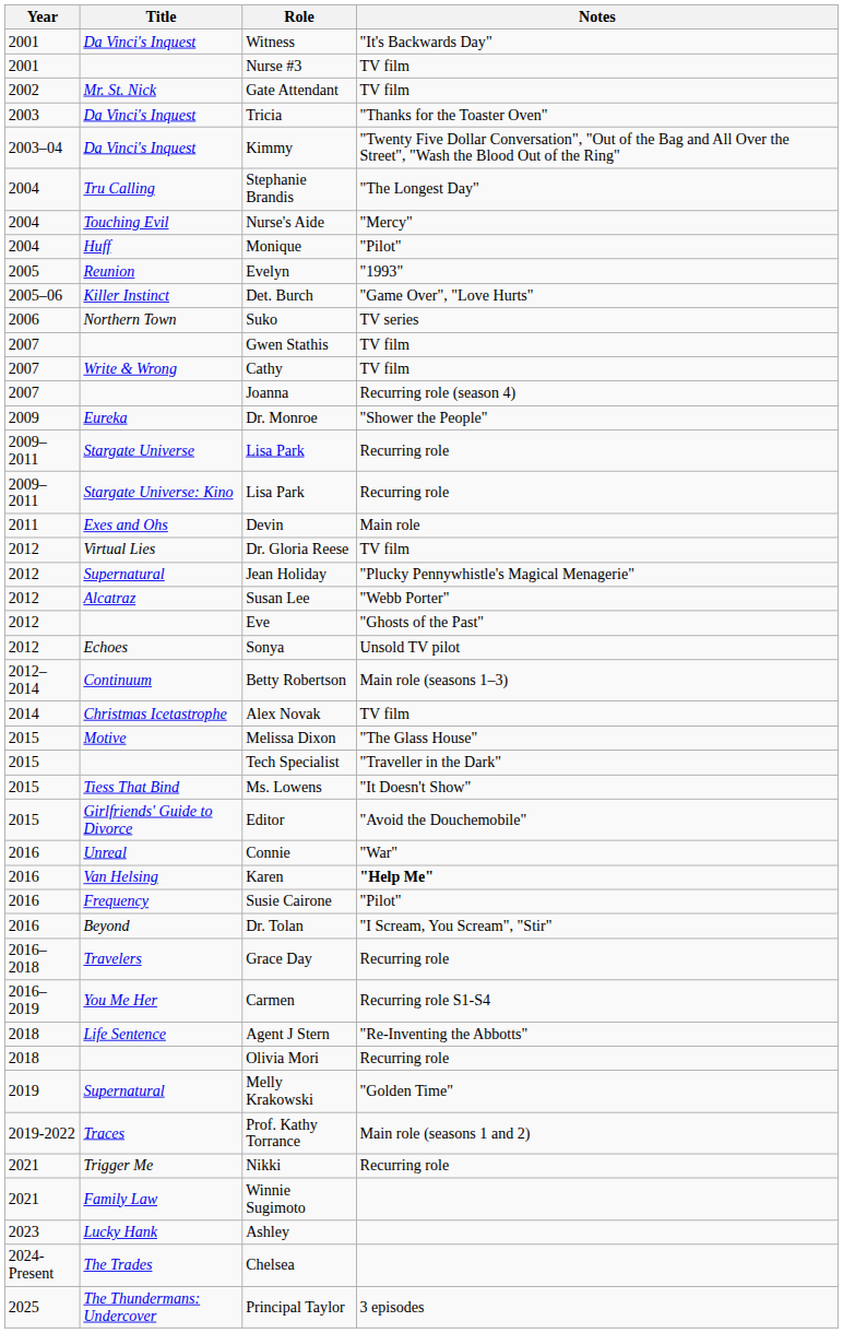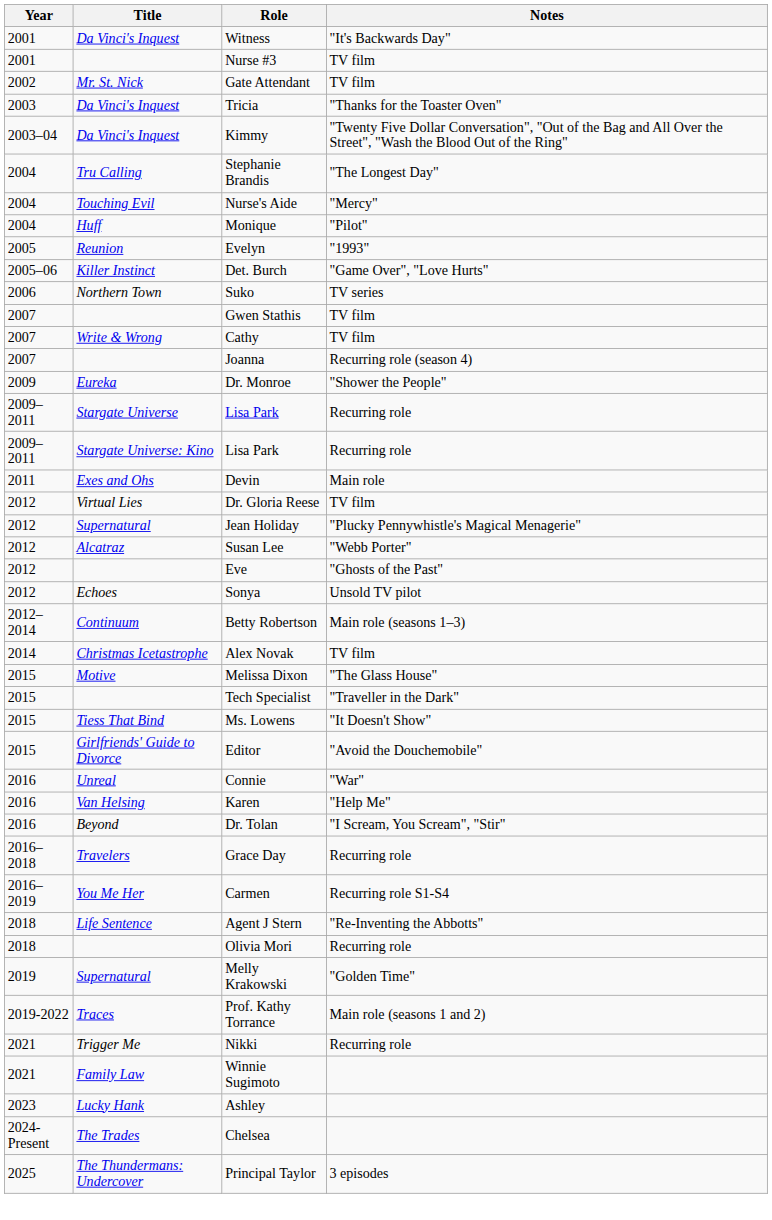 <table class="wikitable sortable">
 <tr>
 <th>Year</th>
 <th>Title</th>
 <th>Role</th>
 <th class="unsortable">Notes</th>
 </tr>
 <tr>
 <td>2001</td>
 <td><em><a href='#'>Da Vinci's Inquest</a></em></td>
 <td>Witness</td>
 <td>"It's Backwards Day"</td>
 </tr>
 <tr>
 <td>2001</td>
 <td><em></em></td>
 <td>Nurse #3</td>
 <td>TV film</td>
 </tr>
 <tr>
 <td>2002</td>
 <td><em><a href='#'>Mr. St. Nick</a></em></td>
 <td>Gate Attendant</td>
 <td>TV film</td>
 </tr>
 <tr>
 <td>2003</td>
 <td><em><a href='#'>Da Vinci's Inquest</a></em></td>
 <td>Tricia</td>
 <td>"Thanks for the Toaster Oven"</td>
 </tr>
 <tr>
 <td>2003–04</td>
 <td><em><a href='#'>Da Vinci's Inquest</a></em></td>
 <td>Kimmy</td>
 <td>"Twenty Five Dollar Conversation", "Out of the Bag and All Over the Street", "Wash the Blood Out of the Ring"</td>
 </tr>
 <tr>
 <td>2004</td>
 <td><em><a href='#'>Tru Calling</a></em></td>
 <td>Stephanie Brandis</td>
 <td>"The Longest Day"</td>
 </tr>
 <tr>
 <td>2004</td>
 <td><em><a href='#'>Touching Evil</a></em></td>
 <td>Nurse's Aide</td>
 <td>"Mercy"</td>
 </tr>
 <tr>
 <td>2004</td>
 <td><em><a href='#'>Huff</a></em></td>
 <td>Monique</td>
 <td>"Pilot"</td>
 </tr>
 <tr>
 <td>2005</td>
 <td><em><a href='#'>Reunion</a></em></td>
 <td>Evelyn</td>
 <td>"1993"</td>
 </tr>
 <tr>
 <td>2005–06</td>
 <td><em><a href='#'>Killer Instinct</a></em></td>
 <td>Det. Burch</td>
 <td>"Game Over", "Love Hurts"</td>
 </tr>
 <tr>
 <td>2006</td>
 <td><em>Northern Town</em></td>
 <td>Suko</td>
 <td>TV series</td>
 </tr>
 <tr>
 <td>2007</td>
 <td><em></em></td>
 <td>Gwen Stathis</td>
 <td>TV film</td>
 </tr>
 <tr>
 <td>2007</td>
 <td><em><a href='#'>Write & Wrong</a></em></td>
 <td>Cathy</td>
 <td>TV film</td>
 </tr>
 <tr>
 <td>2007</td>
 <td><em></em></td>
 <td>Joanna</td>
 <td>Recurring role (season 4)</td>
 </tr>
 <tr>
 <td>2009</td>
 <td><em><a href='#'>Eureka</a></em></td>
 <td>Dr. Monroe</td>
 <td>"Shower the People"</td>
 </tr>
 <tr>
 <td>2009–2011</td>
 <td><em><a href='#'>Stargate Universe</a></em></td>
 <td><a href='#'>Lisa Park</a></td>
 <td>Recurring role</td>
 </tr>
 <tr>
 <td>2009–2011</td>
 <td><em><a href='#'>Stargate Universe: Kino</a></em></td>
 <td>Lisa Park</td>
 <td>Recurring role</td>
 </tr>
 <tr>
 <td>2011</td>
 <td><em><a href='#'>Exes and Ohs</a></em></td>
 <td>Devin</td>
 <td>Main role</td>
 </tr>
 <tr>
 <td>2012</td>
 <td><em>Virtual Lies</em></td>
 <td>Dr. Gloria Reese</td>
 <td>TV film</td>
 </tr>
 <tr>
 <td>2012</td>
 <td><em><a href='#'>Supernatural</a></em></td>
 <td>Jean Holiday</td>
 <td>"Plucky Pennywhistle's Magical Menagerie"</td>
 </tr>
 <tr>
 <td>2012</td>
 <td><em><a href='#'>Alcatraz</a></em></td>
 <td>Susan Lee</td>
 <td>"Webb Porter"</td>
 </tr>
 <tr>
 <td>2012</td>
 <td><em></em></td>
 <td>Eve</td>
 <td>"Ghosts of the Past"</td>
 </tr>
 <tr>
 <td>2012</td>
 <td><em>Echoes</em></td>
 <td>Sonya</td>
 <td>Unsold TV pilot</td>
 </tr>
 <tr>
 <td>2012–2014</td>
 <td><em><a href='#'>Continuum</a></em></td>
 <td>Betty Robertson</td>
 <td>Main role (seasons 1–3)</td>
 </tr>
 <tr>
 <td>2014</td>
 <td><em><a href='#'>Christmas Icetastrophe</a></em></td>
 <td>Alex Novak</td>
 <td>TV film</td>
 </tr>
 <tr>
 <td>2015</td>
 <td><em><a href='#'>Motive</a></em></td>
 <td>Melissa Dixon</td>
 <td>"The Glass House"</td>
 </tr>
 <tr>
 <td>2015</td>
 <td><em></em></td>
 <td>Tech Specialist</td>
 <td>"Traveller in the Dark"</td>
 </tr>
 <tr>
 <td>2015</td>
 <td><em><a href='#'>Tiess That Bind</a></em></td>
 <td>Ms. Lowens</td>
 <td>"It Doesn't Show"</td>
 </tr>
 <tr>
 <td>2015</td>
 <td><em><a href='#'>Girlfriends' Guide to Divorce</a></em></td>
 <td>Editor</td>
 <td>"Avoid the Douchemobile"</td>
 </tr>
 <tr>
 <td>2016</td>
 <td><em><a href='#'>Unreal</a></em></td>
 <td>Connie</td>
 <td>"War"</td>
 </tr>
 <tr>
 <td>2016</td>
 <td><em><a href='#'>Van Helsing</a></em></td>
 <td>Karen</td>
-<td><strong>"Help Me"</strong></td>
-</tr>
-<tr>
-<td>2016</td>
-<td><em><a href='#'>Frequency</a></em></td>
-<td>Susie Cairone</td>
-<td>"Pilot"</td>
+<td>"Help Me"</td>
 </tr>
 <tr>
 <td>2016</td>
 <td><em>Beyond</em></td>
 <td>Dr. Tolan</td>
 <td>"I Scream, You Scream", "Stir"</td>
 </tr>
 <tr>
 <td>2016–2018</td>
 <td><em><a href='#'>Travelers</a></em></td>
 <td>Grace Day</td>
 <td>Recurring role</td>
 </tr>
 <tr>
 <td>2016–2019</td>
 <td><em><a href='#'>You Me Her</a></em></td>
 <td>Carmen</td>
 <td>Recurring role S1-S4</td>
 </tr>
 <tr>
 <td>2018</td>
 <td><em><a href='#'>Life Sentence</a></em></td>
 <td>Agent J Stern</td>
 <td>"Re-Inventing the Abbotts"</td>
 </tr>
 <tr>
 <td>2018</td>
 <td><em></em></td>
 <td>Olivia Mori</td>
 <td>Recurring role</td>
 </tr>
 <tr>
 <td>2019</td>
 <td><em><a href='#'>Supernatural</a></em></td>
 <td>Melly Krakowski</td>
 <td>"Golden Time"</td>
 </tr>
 <tr>
 <td>2019-2022</td>
 <td><em><a href='#'>Traces</a></em></td>
 <td>Prof. Kathy Torrance</td>
 <td>Main role (seasons 1 and 2)</td>
 </tr>
 <tr>
 <td>2021</td>
 <td><em>Trigger Me</em></td>
 <td>Nikki</td>
 <td>Recurring role</td>
 </tr>
 <tr>
 <td>2021</td>
 <td><em><a href='#'>Family Law</a></em></td>
 <td>Winnie Sugimoto</td>
 <td></td>
 </tr>
 <tr>
 <td>2023</td>
 <td><em><a href='#'>Lucky Hank</a></em></td>
 <td>Ashley</td>
 <td></td>
 </tr>
 <tr>
 <td>2024-Present</td>
 <td><em><a href='#'>The Trades</a></em></td>
 <td>Chelsea</td>
 <td></td>
 </tr>
 <tr>
 <td>2025</td>
 <td><em><a href='#'>The Thundermans: Undercover</a></em></td>
 <td>Principal Taylor</td>
 <td>3 episodes</td>
 </tr>
 </table>
